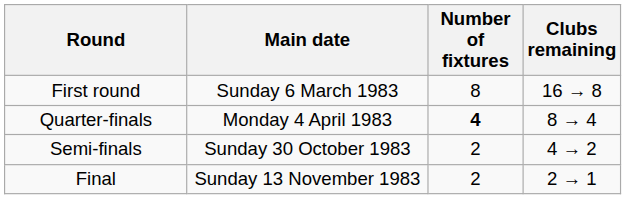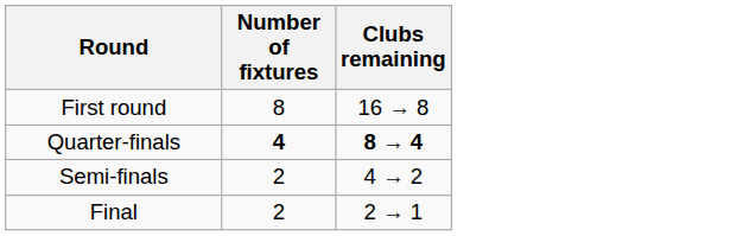 <table class="wikitable plainrowheaders" style="text-align:center">
 <tr>
 <th scope="col" style="width:150px">Round</th>
-<th scope="col" style="width:200px">Main date</th>
 <th scope="col" style="width:75px">Number of fixtures</th>
 <th scope="col" style="width:75px">Clubs remaining</th>
 </tr>
 <tr>
 <td>First round</td>
-<td>Sunday 6 March 1983</td>
 <td>8</td>
 <td>16 → 8</td>
 </tr>
 <tr>
 <td>Quarter-finals</td>
-<td>Monday 4 April 1983</td>
 <td><strong>4</strong></td>
-<td>8 → 4</td>
+<td><strong>8 → 4</strong></td>
 </tr>
 <tr>
 <td>Semi-finals</td>
-<td>Sunday 30 October 1983</td>
 <td>2</td>
 <td>4 → 2</td>
 </tr>
 <tr>
 <td>Final</td>
-<td>Sunday 13 November 1983</td>
 <td>2</td>
 <td>2 → 1</td>
 </tr>
 </table>
